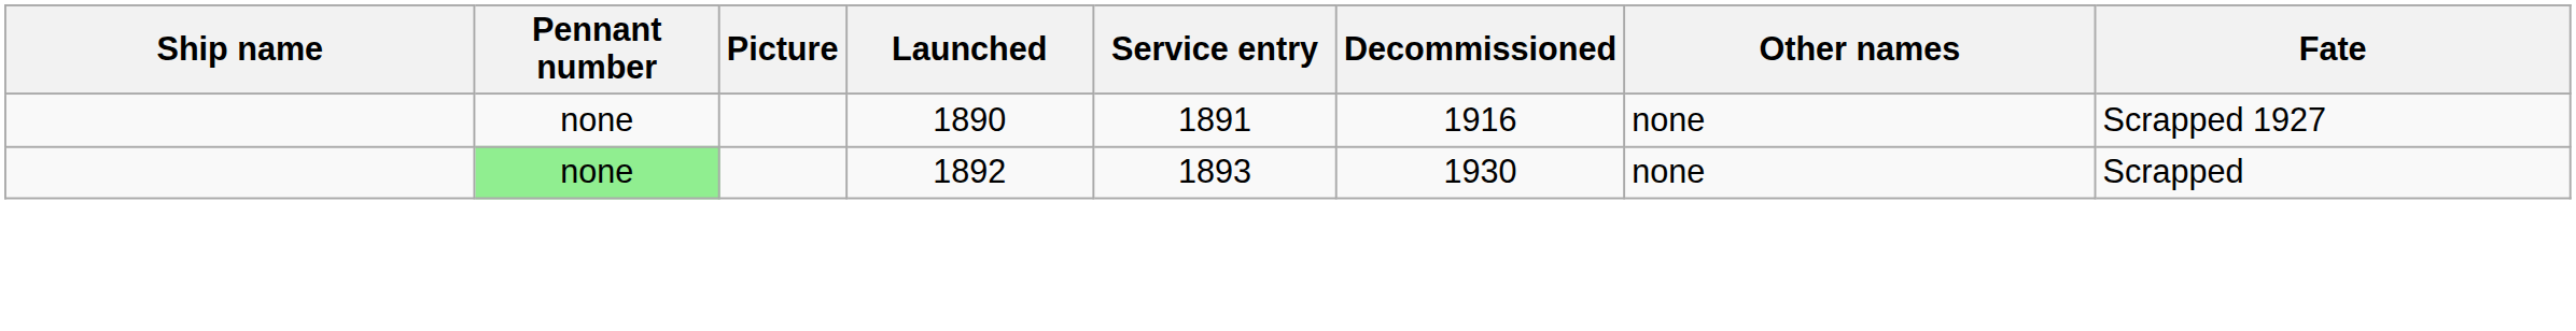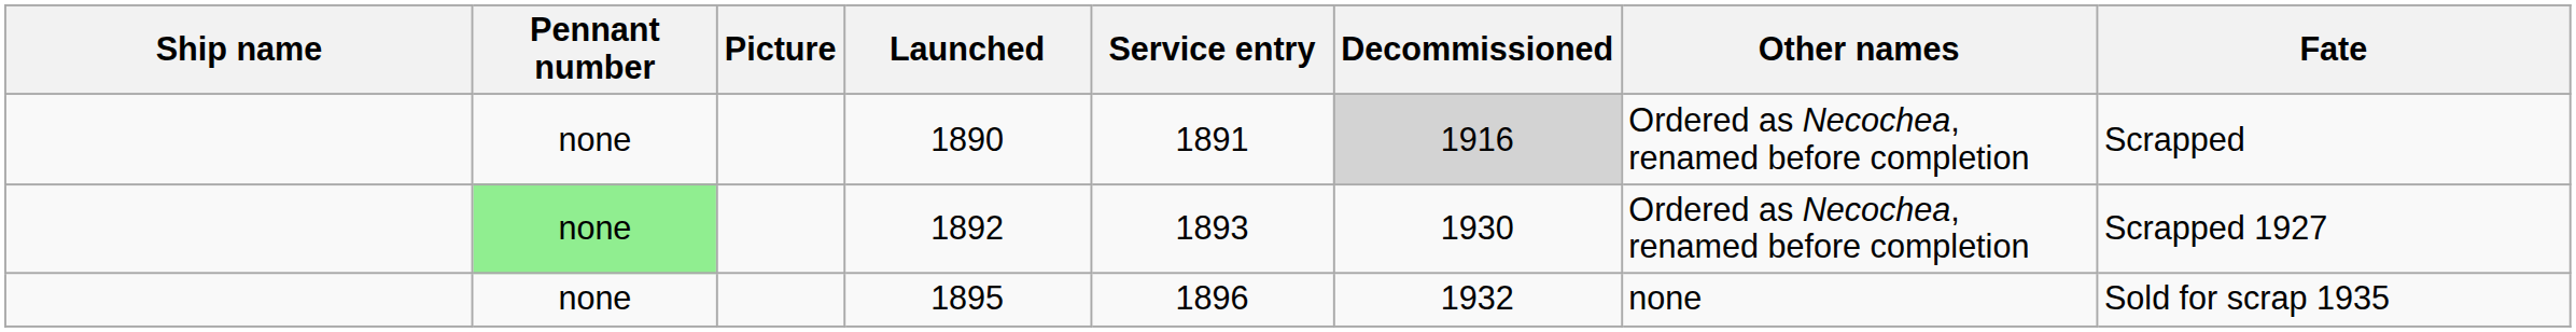 <table class="wikitable">
 <tr>
 <th width="20%">Ship name</th>
 <th width="10%">Pennant number</th>
 <th>Picture</th>
 <th width="10%">Launched</th>
 <th width="10%">Service entry</th>
 <th width="10%">Decommissioned</th>
 <th width="20%">Other names</th>
 <th width="20%">Fate</th>
 </tr>
 <tr>
 <td align="left"></td>
 <td align="center">none</td>
 <td></td>
 <td align="center">1890</td>
 <td align="center">1891</td>
-<td align="center">1916</td>
-<td align="left">none</td>
-<td align="left">Scrapped 1927</td>
+<td align="center" style="background: lightgrey;">1916</td>
+<td align="left">Ordered as <em>Necochea</em>, renamed before completion</td>
+<td align="left">Scrapped</td>
 </tr>
 <tr>
 <td align="left"></td>
 <td align="center" style="background: lightgreen;">none</td>
 <td></td>
 <td align="center">1892</td>
 <td align="center">1893</td>
 <td align="center">1930</td>
+<td align="left">Ordered as <em>Necochea</em>, renamed before completion</td>
+<td align="left">Scrapped 1927</td>
+</tr>
+<tr>
+<td align="left"></td>
+<td align="center">none</td>
+<td></td>
+<td align="center">1895</td>
+<td align="center">1896</td>
+<td align="center">1932</td>
 <td align="left">none</td>
-<td align="left">Scrapped</td>
+<td align="left">Sold for scrap 1935</td>
 </tr>
 </table>
